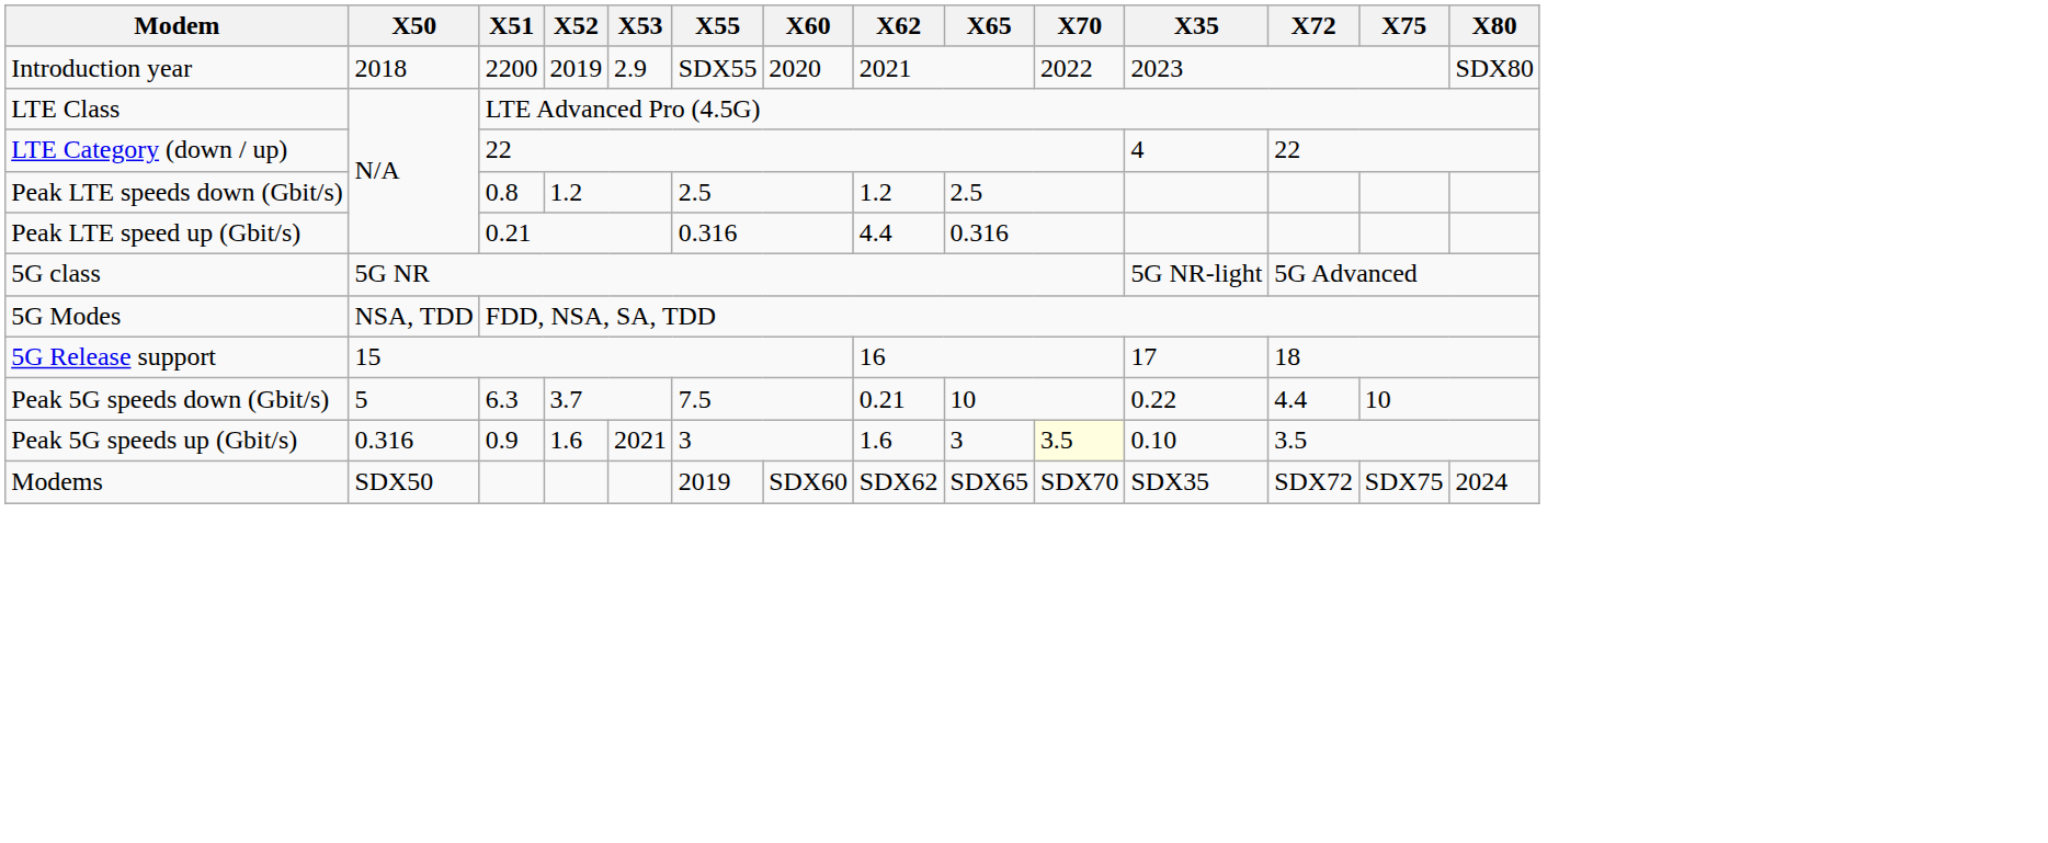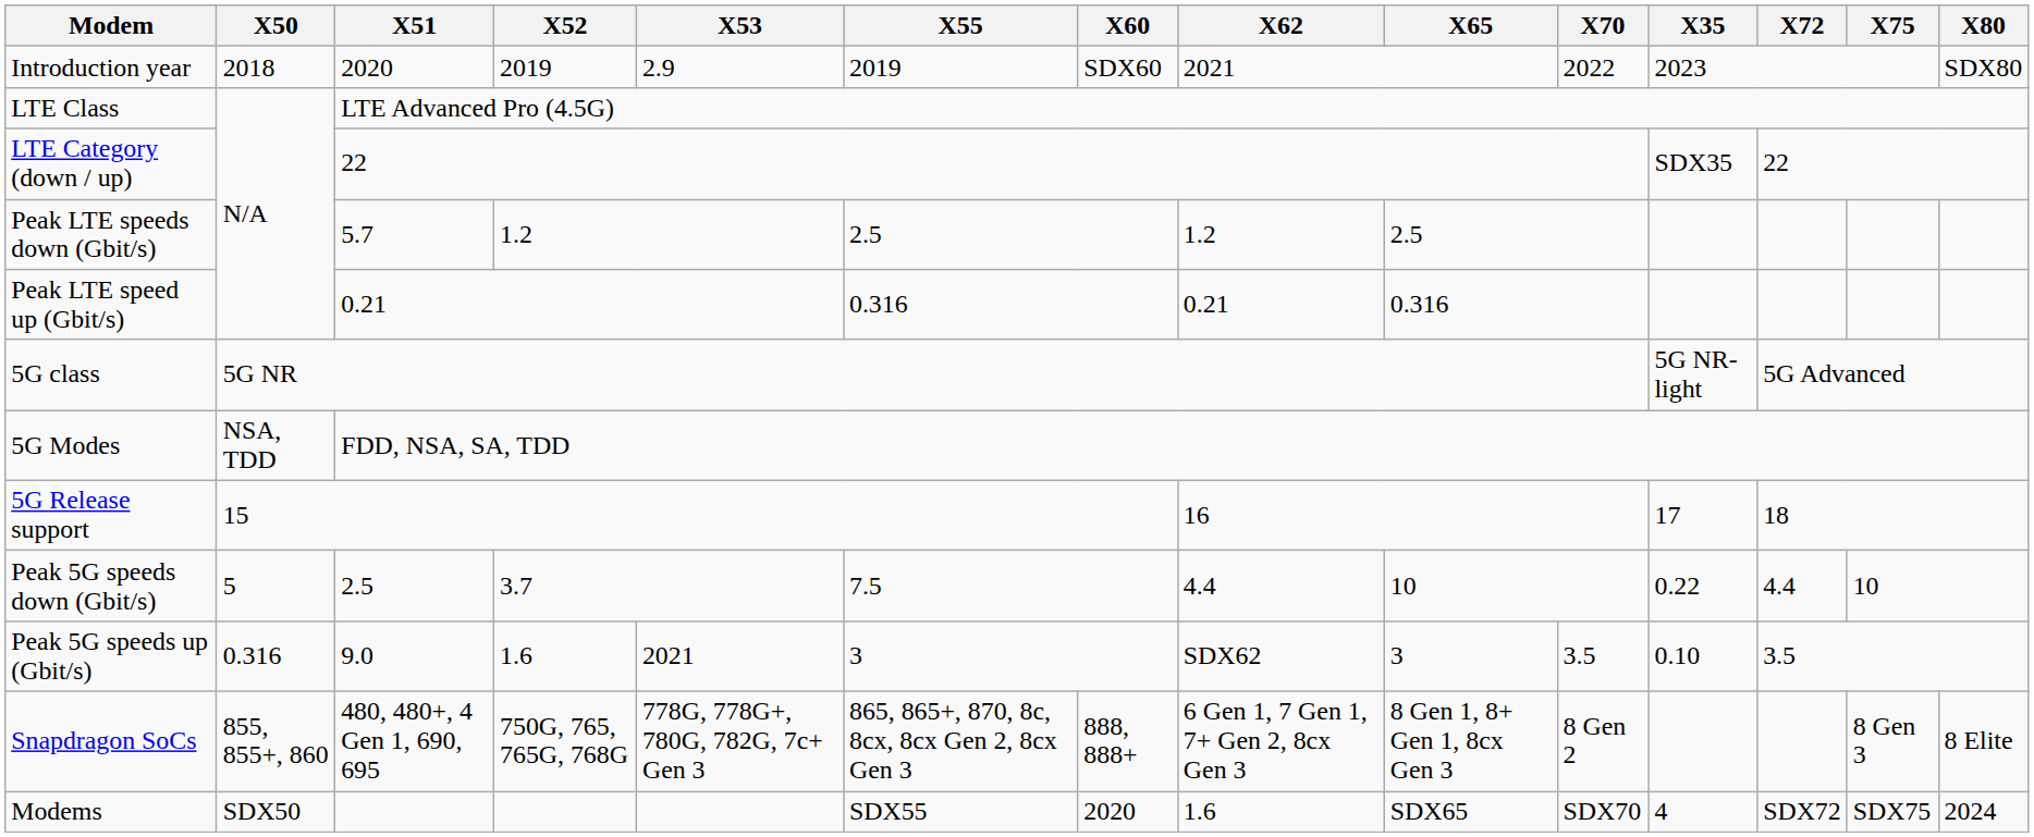 <table class="wikitable">
 <tr>
 <th>Modem</th>
 <th>X50</th>
 <th>X51</th>
 <th>X52</th>
 <th>X53</th>
 <th>X55</th>
 <th>X60</th>
 <th>X62</th>
 <th>X65</th>
 <th>X70</th>
 <th>X35</th>
 <th>X72</th>
 <th>X75</th>
 <th>X80</th>
 </tr>
 <tr>
 <td>Introduction year</td>
 <td>2018</td>
-<td>2200</td>
+<td>2020</td>
 <td>2019</td>
 <td>2.9</td>
-<td>SDX55</td>
-<td>2020</td>
+<td>2019</td>
+<td>SDX60</td>
 <td colspan="2">2021</td>
 <td>2022</td>
 <td colspan="3">2023</td>
 <td>SDX80</td>
 </tr>
 <tr>
 <td>LTE Class</td>
 <td rowspan="4">N/A</td>
 <td colspan="12">LTE Advanced Pro (4.5G)</td>
 </tr>
 <tr>
 <td><a href='#'>LTE Category</a> (down / up)</td>
 <td colspan="8">22</td>
-<td>4</td>
+<td>SDX35</td>
 <td colspan="3">22</td>
 </tr>
 <tr>
 <td>Peak LTE speeds down (Gbit/s)</td>
-<td>0.8</td>
+<td>5.7</td>
 <td colspan="2">1.2</td>
 <td colspan="2">2.5</td>
 <td>1.2</td>
 <td colspan="2">2.5</td>
 <td></td>
 <td></td>
 <td></td>
 <td></td>
 </tr>
 <tr>
 <td>Peak LTE speed up (Gbit/s)</td>
 <td colspan="3">0.21</td>
 <td colspan="2">0.316</td>
-<td>4.4</td>
+<td>0.21</td>
 <td colspan="2">0.316</td>
 <td></td>
 <td></td>
 <td></td>
 <td></td>
 </tr>
 <tr>
 <td>5G class</td>
 <td colspan="9">5G NR</td>
 <td>5G NR-light</td>
 <td colspan="3">5G Advanced</td>
 </tr>
 <tr>
 <td>5G Modes</td>
 <td>NSA, TDD</td>
 <td colspan="12">FDD, NSA, SA, TDD</td>
 </tr>
 <tr>
 <td><a href='#'>5G Release</a> support</td>
 <td colspan="6">15</td>
 <td colspan="3">16</td>
 <td>17</td>
 <td colspan="3">18</td>
 </tr>
 <tr>
 <td>Peak 5G speeds down (Gbit/s)</td>
 <td>5</td>
-<td>6.3</td>
+<td>2.5</td>
 <td colspan="2">3.7</td>
 <td colspan="2">7.5</td>
-<td>0.21</td>
+<td>4.4</td>
 <td colspan="2">10</td>
 <td>0.22</td>
 <td>4.4</td>
 <td colspan="2">10</td>
 </tr>
 <tr>
 <td>Peak 5G speeds up (Gbit/s)</td>
 <td>0.316</td>
-<td>0.9</td>
+<td>9.0</td>
 <td>1.6</td>
 <td>2021</td>
 <td colspan="2">3</td>
-<td>1.6</td>
+<td>SDX62</td>
 <td>3</td>
-<td style="background: lightyellow;">3.5</td>
+<td>3.5</td>
 <td>0.10</td>
 <td colspan="3">3.5</td>
+</tr>
+<tr>
+<td><a href='#'>Snapdragon SoCs</a></td>
+<td>855, 855+, 860</td>
+<td>480, 480+, 4 Gen 1, 690, 695</td>
+<td>750G, 765, 765G, 768G</td>
+<td>778G, 778G+, 780G, 782G, 7c+ Gen 3</td>
+<td>865, 865+, 870, 8c, 8cx, 8cx Gen 2, 8cx Gen 3</td>
+<td>888, 888+</td>
+<td>6 Gen 1, 7 Gen 1, 7+ Gen 2, 8cx Gen 3</td>
+<td>8 Gen 1, 8+ Gen 1, 8cx Gen 3</td>
+<td>8 Gen 2</td>
+<td></td>
+<td></td>
+<td>8 Gen 3</td>
+<td>8 Elite</td>
 </tr>
 <tr>
 <td>Modems</td>
 <td>SDX50</td>
 <td></td>
 <td></td>
 <td></td>
-<td>2019</td>
-<td>SDX60</td>
-<td>SDX62</td>
+<td>SDX55</td>
+<td>2020</td>
+<td>1.6</td>
 <td>SDX65</td>
 <td>SDX70</td>
-<td>SDX35</td>
+<td>4</td>
 <td>SDX72</td>
 <td>SDX75</td>
 <td>2024</td>
 </tr>
 </table>
